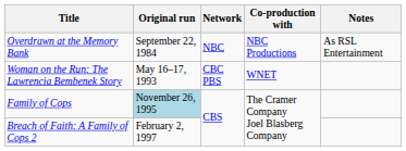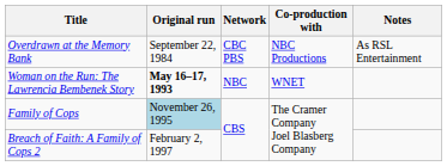 <table class="wikitable sortable">
 <tr>
 <th>Title</th>
 <th>Original run</th>
 <th>Network</th>
 <th>Co-production with</th>
 <th>Notes</th>
 </tr>
 <tr>
 <td><em><a href='#'>Overdrawn at the Memory Bank</a></em></td>
 <td>September 22, 1984</td>
-<td><a href='#'>NBC</a></td>
+<td><a href='#'>CBC</a><br><a href='#'>PBS</a></td>
 <td><a href='#'>NBC Productions</a></td>
 <td>As RSL Entertainment</td>
 </tr>
 <tr>
 <td><em><a href='#'>Woman on the Run: The Lawrencia Bembenek Story</a></em></td>
-<td>May 16–17, 1993</td>
-<td><a href='#'>CBC</a><br><a href='#'>PBS</a></td>
+<td><strong>May 16–17, 1993</strong></td>
+<td><a href='#'>NBC</a></td>
 <td><a href='#'>WNET</a></td>
 <td></td>
 </tr>
 <tr>
 <td><em><a href='#'>Family of Cops</a></em></td>
 <td style="background: lightblue;">November 26, 1995</td>
 <td rowspan=2><a href='#'>CBS</a></td>
 <td rowspan=2>The Cramer Company<br>Joel Blasberg Company</td>
 <td></td>
 </tr>
 <tr>
 <td><em><a href='#'>Breach of Faith: A Family of Cops 2</a></em></td>
 <td>February 2, 1997</td>
 <td></td>
 </tr>
 </table>
